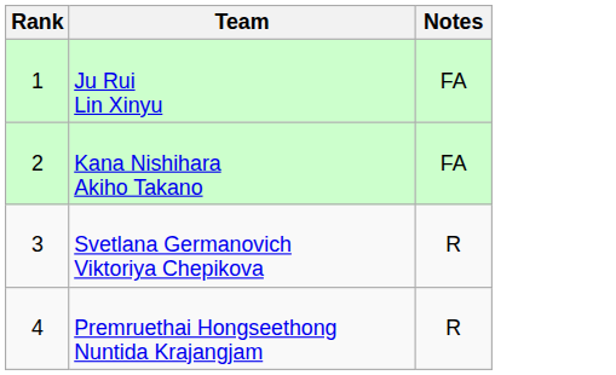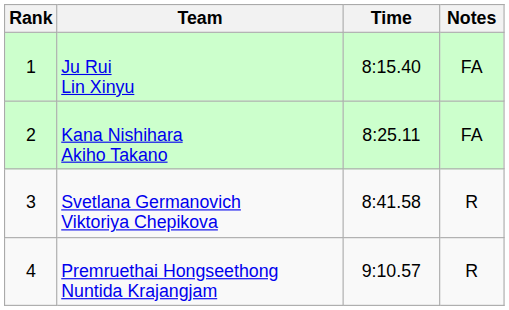 <table class=wikitable style="text-align:center">
 <tr>
 <th width=40>Rank</th>
 <th width=250>Team</th>
+<th width=80>Time</th>
 <th width=50>Notes</th>
 </tr>
 <tr bgcolor="ccffcc">
 <td>1</td>
 <td align="left"><br><a href='#'>Ju Rui</a><br><a href='#'>Lin Xinyu</a></td>
+<td>8:15.40</td>
 <td>FA</td>
 </tr>
 <tr bgcolor="ccffcc">
 <td>2</td>
 <td align="left"><br><a href='#'>Kana Nishihara</a><br><a href='#'>Akiho Takano</a></td>
+<td>8:25.11</td>
 <td>FA</td>
 </tr>
 <tr>
 <td>3</td>
 <td align="left"><br><a href='#'>Svetlana Germanovich</a><br><a href='#'>Viktoriya Chepikova</a></td>
+<td>8:41.58</td>
 <td>R</td>
 </tr>
 <tr>
 <td>4</td>
 <td align="left"><br><a href='#'>Premruethai Hongseethong</a><br><a href='#'>Nuntida Krajangjam</a></td>
+<td>9:10.57</td>
 <td>R</td>
 </tr>
 </table>
